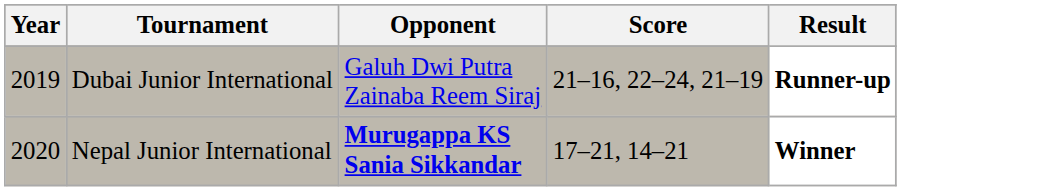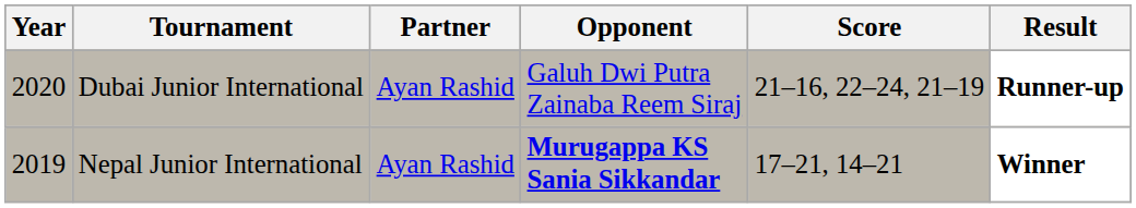 <table class="sortable wikitable" style="font-size: 90%;">
 <tr>
 <th>Year</th>
 <th>Tournament</th>
+<th>Partner</th>
 <th>Opponent</th>
 <th>Score</th>
 <th>Result</th>
 </tr>
 <tr style="background:#BDB8AD">
-<td align="center">2019</td>
+<td align="center">2020</td>
 <td align="left">Dubai Junior International</td>
+<td align="left"> <a href='#'>Ayan Rashid</a></td>
 <td align="left"> <a href='#'>Galuh Dwi Putra</a><br> <a href='#'>Zainaba Reem Siraj</a></td>
 <td align="left">21–16, 22–24, 21–19</td>
 <td style="text-align:left; background:white"> <strong>Runner-up</strong></td>
 </tr>
 <tr style="background:#BDB8AD">
-<td align="center">2020</td>
+<td align="center">2019</td>
 <td align="left">Nepal Junior International</td>
+<td align="left"> <a href='#'>Ayan Rashid</a></td>
 <td align="left"><strong> <a href='#'>Murugappa KS</a><br> <a href='#'>Sania Sikkandar</a></strong></td>
 <td align="left">17–21, 14–21</td>
 <td style="text-align:left; background:white"> <strong>Winner</strong></td>
 </tr>
 </table>
